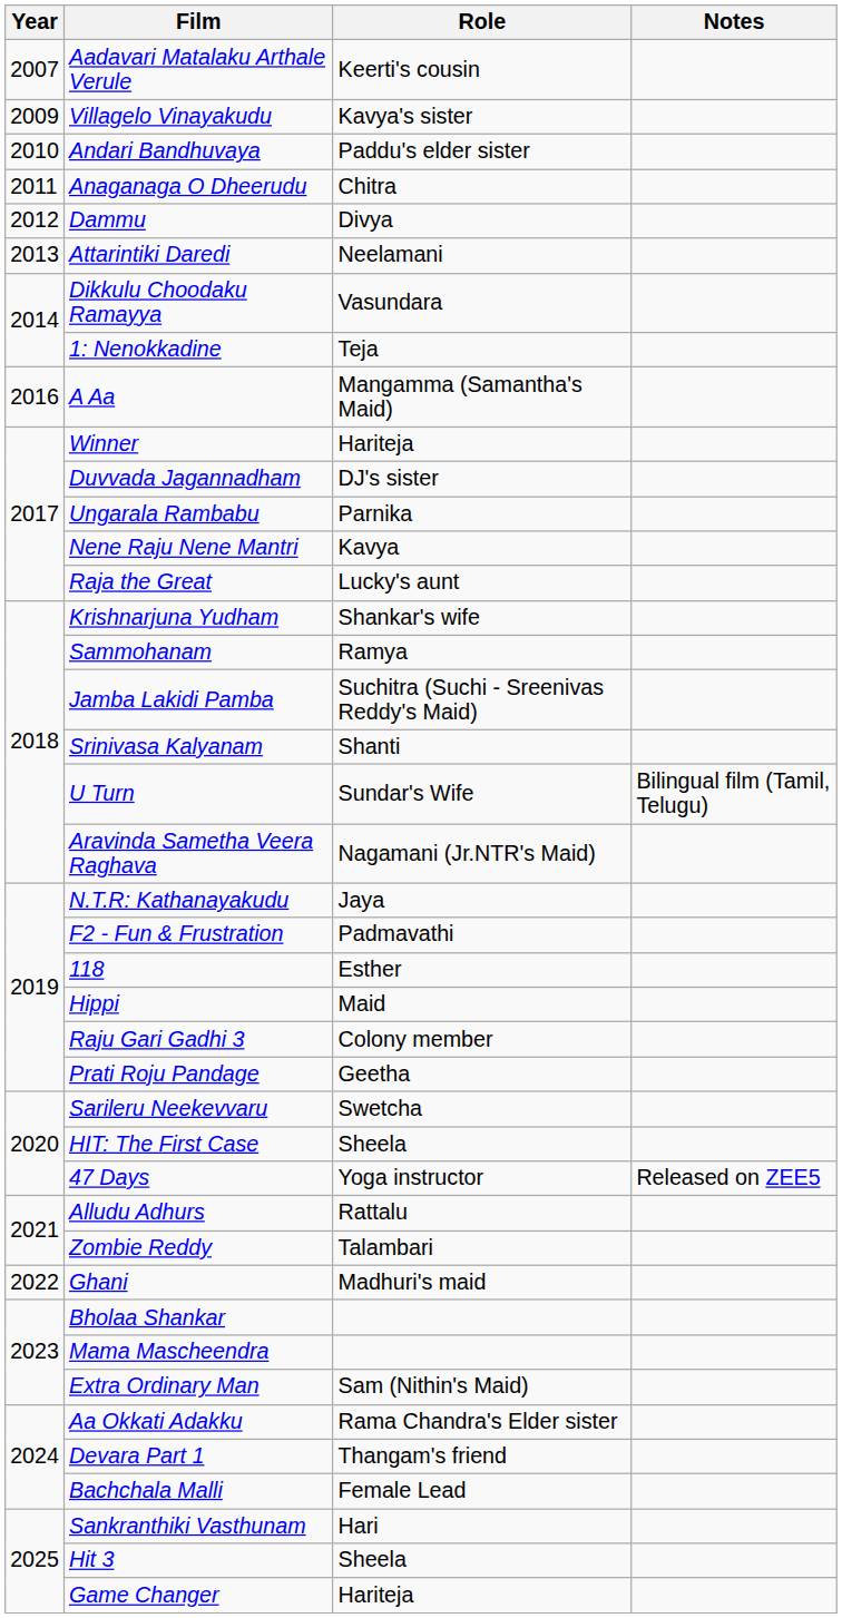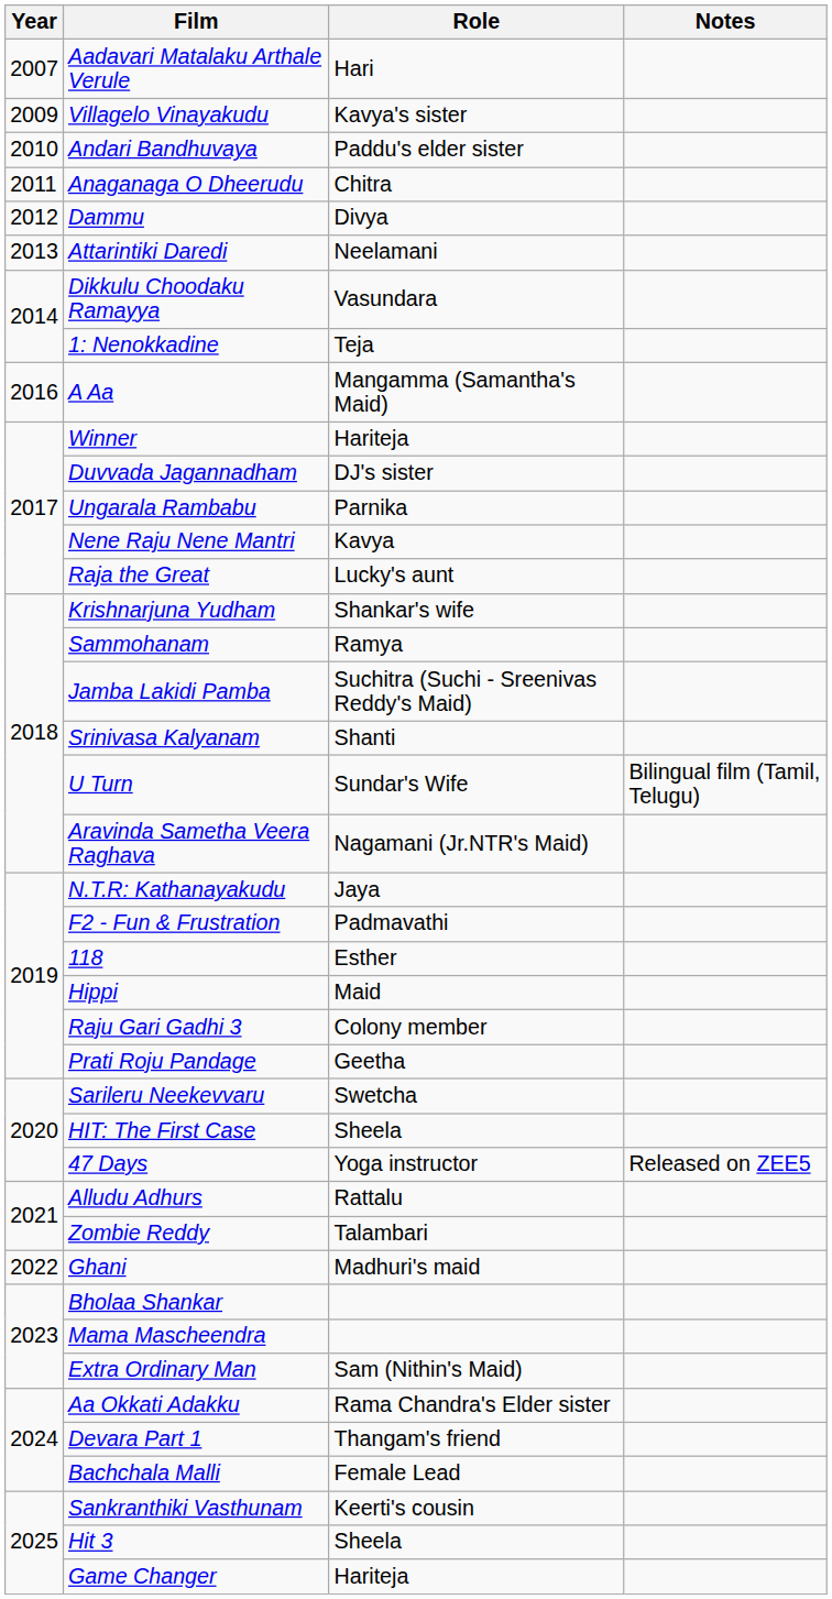 <table class="wikitable sortable">
 <tr>
 <th>Year</th>
 <th>Film</th>
 <th>Role</th>
 <th>Notes</th>
 </tr>
 <tr>
 <td>2007</td>
 <td><em><a href='#'>Aadavari Matalaku Arthale Verule</a></em></td>
-<td>Keerti's cousin</td>
+<td>Hari</td>
 <td></td>
 </tr>
 <tr>
 <td>2009</td>
 <td><em><a href='#'>Villagelo Vinayakudu</a></em></td>
 <td>Kavya's sister</td>
 <td></td>
 </tr>
 <tr>
 <td>2010</td>
 <td><em><a href='#'>Andari Bandhuvaya</a></em></td>
 <td>Paddu's elder sister</td>
 <td></td>
 </tr>
 <tr>
 <td>2011</td>
 <td><em><a href='#'>Anaganaga O Dheerudu</a></em></td>
 <td>Chitra</td>
 <td></td>
 </tr>
 <tr>
 <td>2012</td>
 <td><em><a href='#'>Dammu</a></em></td>
 <td>Divya</td>
 <td></td>
 </tr>
 <tr>
 <td>2013</td>
 <td><em><a href='#'>Attarintiki Daredi</a></em></td>
 <td>Neelamani</td>
 <td></td>
 </tr>
 <tr>
 <td rowspan="2">2014</td>
 <td><em><a href='#'>Dikkulu Choodaku Ramayya</a></em></td>
 <td>Vasundara</td>
 <td></td>
 </tr>
 <tr>
 <td><em><a href='#'>1: Nenokkadine</a></em></td>
 <td>Teja</td>
 <td></td>
 </tr>
 <tr>
 <td>2016</td>
 <td><em><a href='#'>A Aa</a></em></td>
 <td>Mangamma (Samantha's Maid)</td>
 <td></td>
 </tr>
 <tr>
 <td rowspan="5">2017</td>
 <td><em><a href='#'>Winner</a></em></td>
 <td>Hariteja</td>
 <td></td>
 </tr>
 <tr>
 <td><em><a href='#'>Duvvada Jagannadham</a></em></td>
 <td>DJ's sister</td>
 <td></td>
 </tr>
 <tr>
 <td><em><a href='#'>Ungarala Rambabu</a></em></td>
 <td>Parnika</td>
 <td></td>
 </tr>
 <tr>
 <td><em><a href='#'>Nene Raju Nene Mantri</a></em></td>
 <td>Kavya</td>
 <td></td>
 </tr>
 <tr>
 <td><em><a href='#'>Raja the Great</a></em></td>
 <td>Lucky's aunt</td>
 <td></td>
 </tr>
 <tr>
 <td rowspan="6">2018</td>
 <td><em><a href='#'>Krishnarjuna Yudham</a></em></td>
 <td>Shankar's wife</td>
 <td></td>
 </tr>
 <tr>
 <td><em><a href='#'>Sammohanam</a></em></td>
 <td>Ramya</td>
 <td></td>
 </tr>
 <tr>
 <td><em><a href='#'>Jamba Lakidi Pamba</a></em></td>
 <td>Suchitra (Suchi - Sreenivas Reddy's Maid)</td>
 <td></td>
 </tr>
 <tr>
 <td><em><a href='#'>Srinivasa Kalyanam</a></em></td>
 <td>Shanti</td>
 <td></td>
 </tr>
 <tr>
 <td><em><a href='#'>U Turn</a></em></td>
 <td>Sundar's Wife</td>
 <td>Bilingual film (Tamil, Telugu)</td>
 </tr>
 <tr>
 <td><em><a href='#'>Aravinda Sametha Veera Raghava</a></em></td>
 <td>Nagamani (Jr.NTR's Maid)</td>
 <td></td>
 </tr>
 <tr>
 <td rowspan="6">2019</td>
 <td><em><a href='#'>N.T.R: Kathanayakudu</a></em></td>
 <td>Jaya</td>
 <td></td>
 </tr>
 <tr>
 <td><em><a href='#'>F2 - Fun & Frustration</a></em></td>
 <td>Padmavathi</td>
 <td></td>
 </tr>
 <tr>
 <td><em><a href='#'>118</a></em></td>
 <td>Esther</td>
 <td></td>
 </tr>
 <tr>
 <td><em><a href='#'>Hippi</a></em></td>
 <td>Maid</td>
 <td></td>
 </tr>
 <tr>
 <td><em><a href='#'>Raju Gari Gadhi 3</a></em></td>
 <td>Colony member</td>
 <td></td>
 </tr>
 <tr>
 <td><em><a href='#'>Prati Roju Pandage</a></em></td>
 <td>Geetha</td>
 <td></td>
 </tr>
 <tr>
 <td rowspan="3">2020</td>
 <td><em><a href='#'>Sarileru Neekevvaru</a></em></td>
 <td>Swetcha</td>
 <td></td>
 </tr>
 <tr>
 <td><em><a href='#'>HIT: The First Case</a></em></td>
 <td>Sheela</td>
 <td></td>
 </tr>
 <tr>
 <td><em><a href='#'>47 Days</a></em></td>
 <td>Yoga instructor</td>
 <td>Released on <a href='#'>ZEE5</a></td>
 </tr>
 <tr>
 <td rowspan="2">2021</td>
 <td><em><a href='#'>Alludu Adhurs</a></em></td>
 <td>Rattalu</td>
 <td></td>
 </tr>
 <tr>
 <td><em><a href='#'>Zombie Reddy</a></em></td>
 <td>Talambari</td>
 <td></td>
 </tr>
 <tr>
 <td>2022</td>
 <td><em><a href='#'>Ghani</a></em></td>
 <td>Madhuri's maid</td>
 <td></td>
 </tr>
 <tr>
 <td rowspan="3">2023</td>
 <td><em><a href='#'>Bholaa Shankar</a></em></td>
 <td></td>
 <td></td>
 </tr>
 <tr>
 <td><em><a href='#'>Mama Mascheendra</a></em></td>
 <td></td>
 <td></td>
 </tr>
 <tr>
 <td><em><a href='#'>Extra Ordinary Man</a></em></td>
 <td>Sam (Nithin's Maid)</td>
 <td></td>
 </tr>
 <tr>
 <td rowspan="3">2024</td>
 <td><em><a href='#'>Aa Okkati Adakku</a></em></td>
 <td>Rama Chandra's Elder sister</td>
 <td></td>
 </tr>
 <tr>
 <td><em><a href='#'>Devara Part 1</a></em></td>
 <td>Thangam's friend</td>
 <td></td>
 </tr>
 <tr>
 <td><em><a href='#'>Bachchala Malli</a></em></td>
 <td>Female Lead</td>
 <td></td>
 </tr>
 <tr>
 <td rowspan="3">2025</td>
 <td><em><a href='#'>Sankranthiki Vasthunam</a></em></td>
-<td>Hari</td>
+<td>Keerti's cousin</td>
 <td></td>
 </tr>
 <tr>
 <td><em><a href='#'>Hit 3</a></em></td>
 <td>Sheela</td>
 <td></td>
 </tr>
 <tr>
 <td><em><a href='#'>Game Changer</a></em></td>
 <td>Hariteja</td>
 <td></td>
 </tr>
 </table>
